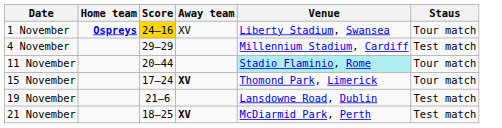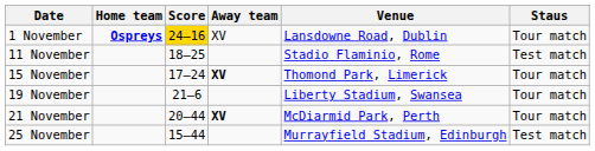 <table class="wikitable">
 <tr>
 <th>Date</th>
 <th>Home team</th>
 <th>Score</th>
 <th>Away team</th>
 <th>Venue</th>
 <th>Staus</th>
 </tr>
 <tr>
 <td>1 November</td>
 <td align=right><strong><a href='#'>Ospreys</a> </strong></td>
 <td align=center style="background: gold;">24–16</td>
 <td> XV</td>
-<td><a href='#'>Liberty Stadium</a>, <a href='#'>Swansea</a></td>
+<td><a href='#'>Lansdowne Road</a>, <a href='#'>Dublin</a></td>
 <td>Tour match</td>
-</tr>
-<tr>
-<td>4 November</td>
-<td align=right></td>
-<td align=center>29–29</td>
-<td></td>
-<td><a href='#'>Millennium Stadium</a>, <a href='#'>Cardiff</a></td>
-<td>Test match</td>
 </tr>
 <tr>
 <td>11 November</td>
 <td align=right></td>
-<td align=center>20–44</td>
+<td align=center>18–25</td>
 <td><strong></strong></td>
-<td style="background: paleturquoise;"><a href='#'>Stadio Flaminio</a>, <a href='#'>Rome</a></td>
-<td>Tour match</td>
+<td><a href='#'>Stadio Flaminio</a>, <a href='#'>Rome</a></td>
+<td>Test match</td>
 </tr>
 <tr>
 <td>15 November</td>
 <td align=right></td>
 <td align=center>17–24</td>
 <td><strong> XV</strong></td>
 <td><a href='#'>Thomond Park</a>, <a href='#'>Limerick</a></td>
 <td>Tour match</td>
 </tr>
 <tr>
 <td>19 November</td>
 <td align=right><strong></strong></td>
 <td align=center>21–6</td>
 <td></td>
-<td><a href='#'>Lansdowne Road</a>, <a href='#'>Dublin</a></td>
-<td>Test match</td>
+<td><a href='#'>Liberty Stadium</a>, <a href='#'>Swansea</a></td>
+<td>Tour match</td>
 </tr>
 <tr>
 <td>21 November</td>
 <td align=right></td>
-<td align=center>18–25</td>
+<td align=center>20–44</td>
 <td><strong>XV </strong></td>
 <td><a href='#'>McDiarmid Park</a>, <a href='#'>Perth</a></td>
+<td>Tour match</td>
+</tr>
+<tr>
+<td>25 November</td>
+<td align=right></td>
+<td align=center>15–44</td>
+<td><strong></strong></td>
+<td><a href='#'>Murrayfield Stadium</a>, <a href='#'>Edinburgh</a></td>
 <td>Test match</td>
 </tr>
 </table>
